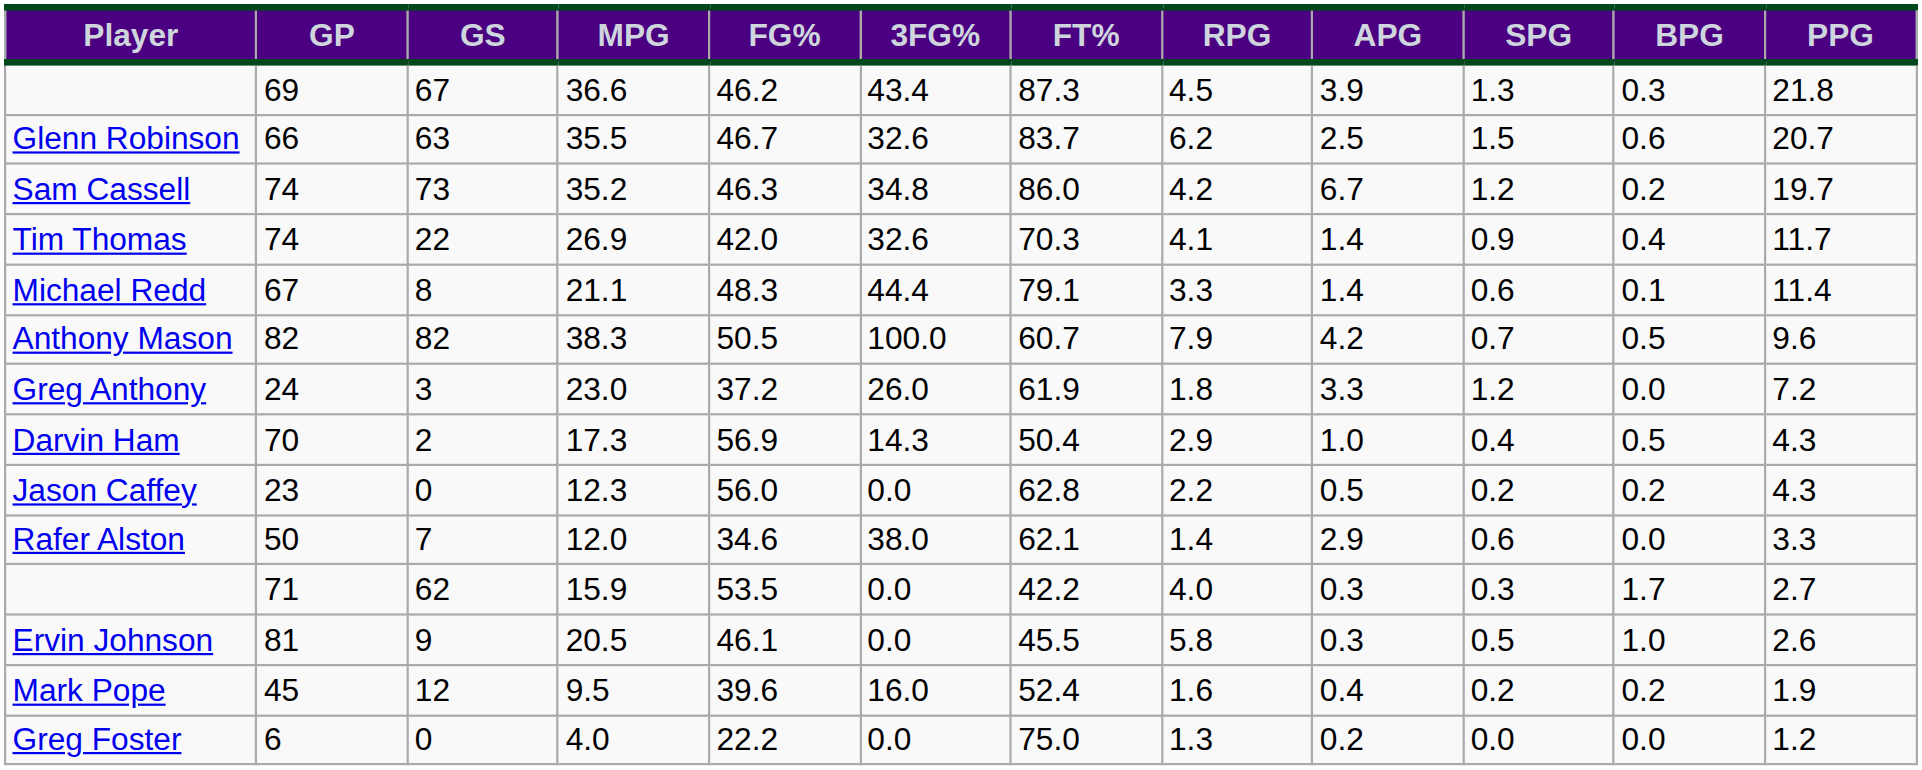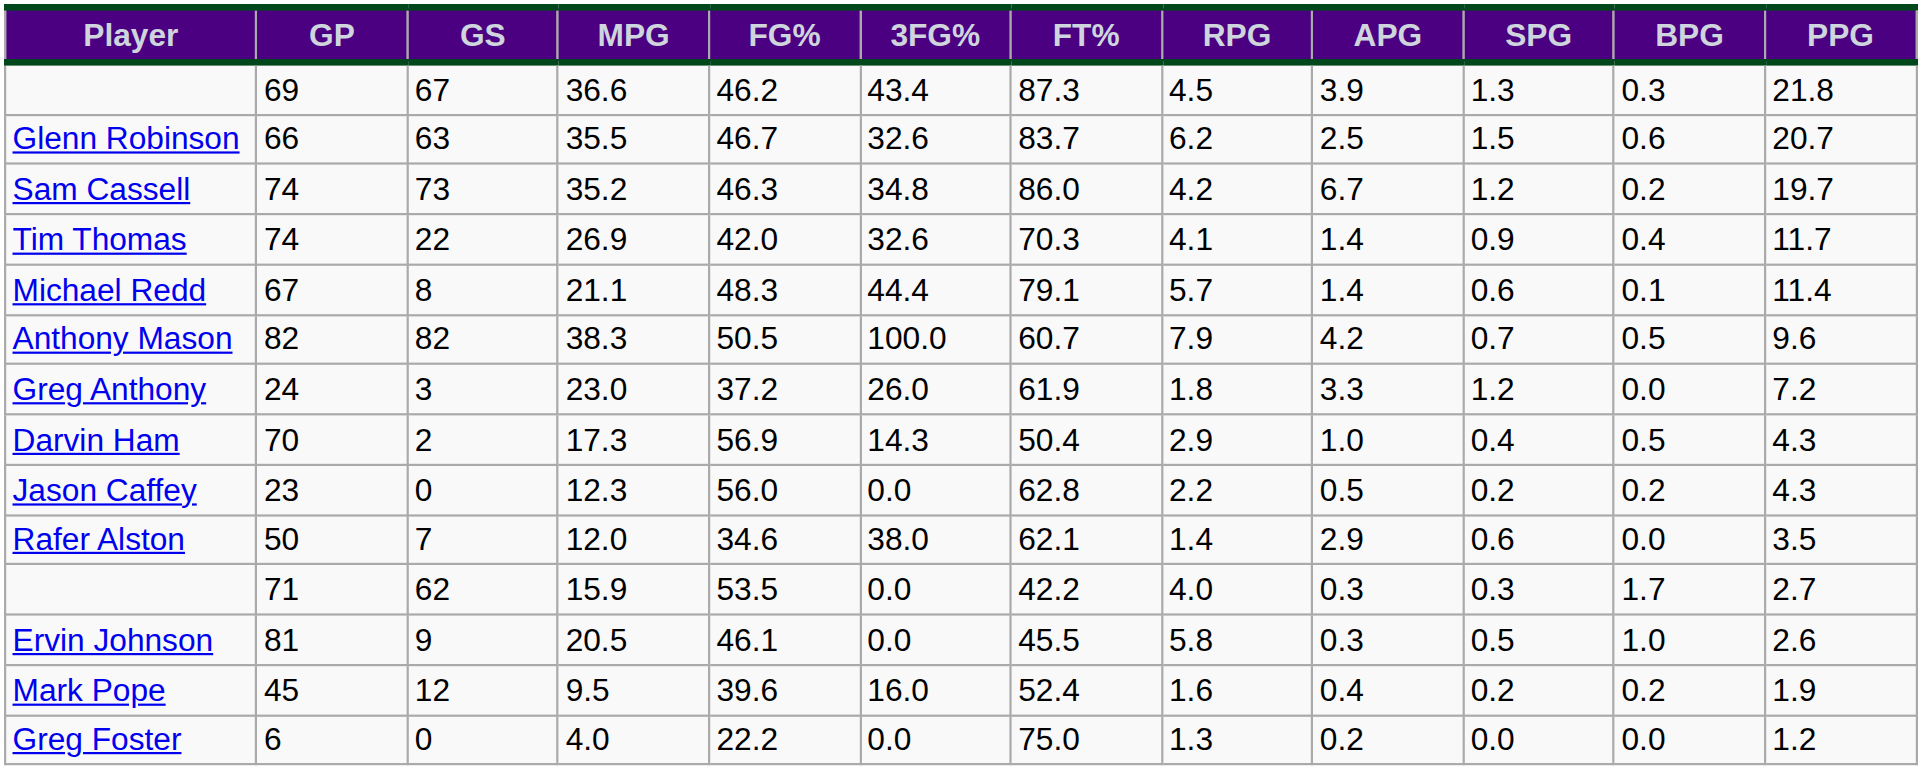 <table class="wikitable sortable" style="font-size: 90%">
 <tr>
 <th style="background:#4B0082; color:#CED5DD; border-top:#00471B 3px solid; border-bottom:#00471B 3px solid;" width="10%">Player</th>
 <th style="background:#4B0082; color:#CED5DD; border-top:#00471B 3px solid; border-bottom:#00471B 3px solid;" width="6%">GP</th>
 <th style="background:#4B0082; color:#CED5DD; border-top:#00471B 3px solid; border-bottom:#00471B 3px solid;" width="6%">GS</th>
 <th style="background:#4B0082; color:#CED5DD; border-top:#00471B 3px solid; border-bottom:#00471B 3px solid;" width="6%">MPG</th>
 <th style="background:#4B0082; color:#CED5DD; border-top:#00471B 3px solid; border-bottom:#00471B 3px solid;"width="6%">FG%</th>
 <th style="background:#4B0082; color:#CED5DD; border-top:#00471B 3px solid; border-bottom:#00471B 3px solid;" width="6%">3FG%</th>
 <th style="background:#4B0082; color:#CED5DD; border-top:#00471B 3px solid; border-bottom:#00471B 3px solid;" width="6%">FT%</th>
 <th style="background:#4B0082; color:#CED5DD; border-top:#00471B 3px solid; border-bottom:#00471B 3px solid;"width="6%">RPG</th>
 <th style="background:#4B0082; color:#CED5DD; border-top:#00471B 3px solid; border-bottom:#00471B 3px solid;"width="6%">APG</th>
 <th style="background:#4B0082; color:#CED5DD; border-top:#00471B 3px solid; border-bottom:#00471B 3px solid;"width="6%">SPG</th>
 <th style="background:#4B0082; color:#CED5DD; border-top:#00471B 3px solid; border-bottom:#00471B 3px solid;"width="6%">BPG</th>
 <th style="background:#4B0082; color:#CED5DD; border-top:#00471B 3px solid; border-bottom:#00471B 3px solid;"width="6%">PPG</th>
 </tr>
 <tr>
 <td></td>
 <td>69</td>
 <td>67</td>
 <td>36.6</td>
 <td>46.2</td>
 <td>43.4</td>
 <td>87.3</td>
 <td>4.5</td>
 <td>3.9</td>
 <td>1.3</td>
 <td>0.3</td>
 <td>21.8</td>
 </tr>
 <tr>
 <td><a href='#'>Glenn Robinson</a></td>
 <td>66</td>
 <td>63</td>
 <td>35.5</td>
 <td>46.7</td>
 <td>32.6</td>
 <td>83.7</td>
 <td>6.2</td>
 <td>2.5</td>
 <td>1.5</td>
 <td>0.6</td>
 <td>20.7</td>
 </tr>
 <tr>
 <td><a href='#'>Sam Cassell</a></td>
 <td>74</td>
 <td>73</td>
 <td>35.2</td>
 <td>46.3</td>
 <td>34.8</td>
 <td>86.0</td>
 <td>4.2</td>
 <td>6.7</td>
 <td>1.2</td>
 <td>0.2</td>
 <td>19.7</td>
 </tr>
 <tr>
 <td><a href='#'>Tim Thomas</a></td>
 <td>74</td>
 <td>22</td>
 <td>26.9</td>
 <td>42.0</td>
 <td>32.6</td>
 <td>70.3</td>
 <td>4.1</td>
 <td>1.4</td>
 <td>0.9</td>
 <td>0.4</td>
 <td>11.7</td>
 </tr>
 <tr>
 <td><a href='#'>Michael Redd</a></td>
 <td>67</td>
 <td>8</td>
 <td>21.1</td>
 <td>48.3</td>
 <td>44.4</td>
 <td>79.1</td>
-<td>3.3</td>
+<td>5.7</td>
 <td>1.4</td>
 <td>0.6</td>
 <td>0.1</td>
 <td>11.4</td>
 </tr>
 <tr>
 <td><a href='#'>Anthony Mason</a></td>
 <td>82</td>
 <td>82</td>
 <td>38.3</td>
 <td>50.5</td>
 <td>100.0</td>
 <td>60.7</td>
 <td>7.9</td>
 <td>4.2</td>
 <td>0.7</td>
 <td>0.5</td>
 <td>9.6</td>
 </tr>
 <tr>
 <td><a href='#'>Greg Anthony</a></td>
 <td>24</td>
 <td>3</td>
 <td>23.0</td>
 <td>37.2</td>
 <td>26.0</td>
 <td>61.9</td>
 <td>1.8</td>
 <td>3.3</td>
 <td>1.2</td>
 <td>0.0</td>
 <td>7.2</td>
 </tr>
 <tr>
 <td><a href='#'>Darvin Ham</a></td>
 <td>70</td>
 <td>2</td>
 <td>17.3</td>
 <td>56.9</td>
 <td>14.3</td>
 <td>50.4</td>
 <td>2.9</td>
 <td>1.0</td>
 <td>0.4</td>
 <td>0.5</td>
 <td>4.3</td>
 </tr>
 <tr>
 <td><a href='#'>Jason Caffey</a></td>
 <td>23</td>
 <td>0</td>
 <td>12.3</td>
 <td>56.0</td>
 <td>0.0</td>
 <td>62.8</td>
 <td>2.2</td>
 <td>0.5</td>
 <td>0.2</td>
 <td>0.2</td>
 <td>4.3</td>
 </tr>
 <tr>
 <td><a href='#'>Rafer Alston</a></td>
 <td>50</td>
 <td>7</td>
 <td>12.0</td>
 <td>34.6</td>
 <td>38.0</td>
 <td>62.1</td>
 <td>1.4</td>
 <td>2.9</td>
 <td>0.6</td>
 <td>0.0</td>
-<td>3.3</td>
+<td>3.5</td>
 </tr>
 <tr>
 <td></td>
 <td>71</td>
 <td>62</td>
 <td>15.9</td>
 <td>53.5</td>
 <td>0.0</td>
 <td>42.2</td>
 <td>4.0</td>
 <td>0.3</td>
 <td>0.3</td>
 <td>1.7</td>
 <td>2.7</td>
 </tr>
 <tr>
 <td><a href='#'>Ervin Johnson</a></td>
 <td>81</td>
 <td>9</td>
 <td>20.5</td>
 <td>46.1</td>
 <td>0.0</td>
 <td>45.5</td>
 <td>5.8</td>
 <td>0.3</td>
 <td>0.5</td>
 <td>1.0</td>
 <td>2.6</td>
 </tr>
 <tr>
 <td><a href='#'>Mark Pope</a></td>
 <td>45</td>
 <td>12</td>
 <td>9.5</td>
 <td>39.6</td>
 <td>16.0</td>
 <td>52.4</td>
 <td>1.6</td>
 <td>0.4</td>
 <td>0.2</td>
 <td>0.2</td>
 <td>1.9</td>
 </tr>
 <tr>
 <td><a href='#'>Greg Foster</a></td>
 <td>6</td>
 <td>0</td>
 <td>4.0</td>
 <td>22.2</td>
 <td>0.0</td>
 <td>75.0</td>
 <td>1.3</td>
 <td>0.2</td>
 <td>0.0</td>
 <td>0.0</td>
 <td>1.2</td>
 </tr>
 </table>
